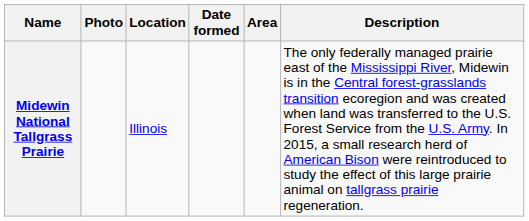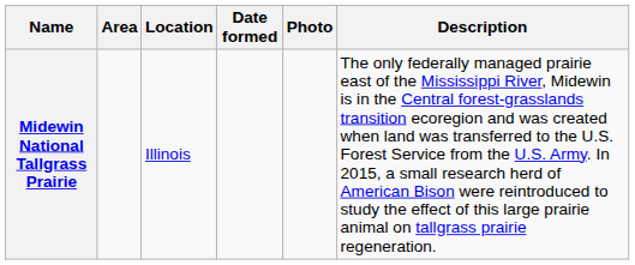 <table class="wikitable sortable plainrowheaders" style="width:98%">
 <tr>
 <th scope="col">Name</th>
-<th scope="col" class="unsortable">Photo</th>
+<th scope="col">Area</th>
 <th scope="col">Location</th>
 <th scope="col">Date formed</th>
-<th scope="col">Area</th>
+<th scope="col" class="unsortable">Photo</th>
 <th scope="col" class="unsortable">Description</th>
 </tr>
 <tr>
 <th scope="row"><a href='#'>Midewin National Tallgrass Prairie</a></th>
 <td></td>
 <td><a href='#'>Illinois</a><br><small></small></td>
 <td></td>
 <td></td>
 <td>The only federally managed prairie east of the <a href='#'>Mississippi River</a>, Midewin is in the <a href='#'>Central forest-grasslands transition</a> ecoregion and was created when land was transferred to the U.S. Forest Service from the <a href='#'>U.S. Army</a>. In 2015, a small research herd of <a href='#'>American Bison</a> were reintroduced to study the effect of this large prairie animal on <a href='#'>tallgrass prairie</a> regeneration.</td>
 </tr>
 </table>
